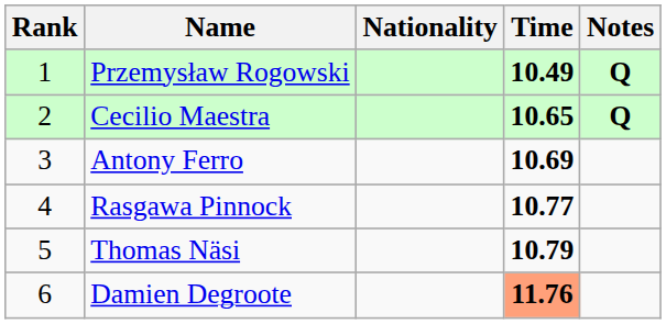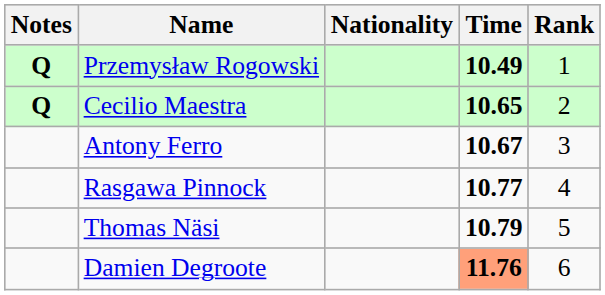 <table class="wikitable sortable" style="text-align:center">
 <tr>
-<th>Rank</th>
+<th>Notes</th>
 <th>Name</th>
 <th>Nationality</th>
 <th>Time</th>
-<th>Notes</th>
+<th>Rank</th>
 </tr>
 <tr bgcolor=ccffcc>
-<td>1</td>
+<td><strong>Q</strong></td>
 <td align=left><a href='#'>Przemysław Rogowski</a></td>
 <td align=left></td>
 <td><strong>10.49</strong></td>
-<td><strong>Q</strong></td>
+<td>1</td>
 </tr>
 <tr bgcolor=ccffcc>
-<td>2</td>
+<td><strong>Q</strong></td>
 <td align=left><a href='#'>Cecilio Maestra</a></td>
 <td align=left></td>
 <td><strong>10.65</strong></td>
-<td><strong>Q</strong></td>
+<td>2</td>
 </tr>
 <tr>
-<td>3</td>
+<td></td>
 <td align=left><a href='#'>Antony Ferro</a></td>
 <td align=left></td>
-<td><strong>10.69</strong></td>
-<td></td>
+<td><strong>10.67</strong></td>
+<td>3</td>
 </tr>
 <tr>
-<td>4</td>
+<td></td>
 <td align=left><a href='#'>Rasgawa Pinnock</a></td>
 <td align=left></td>
 <td><strong>10.77</strong></td>
-<td></td>
+<td>4</td>
 </tr>
 <tr>
-<td>5</td>
+<td></td>
 <td align=left><a href='#'>Thomas Näsi</a></td>
 <td align=left></td>
 <td><strong>10.79</strong></td>
-<td></td>
+<td>5</td>
 </tr>
 <tr>
-<td>6</td>
+<td></td>
 <td align=left><a href='#'>Damien Degroote</a></td>
 <td align=left></td>
 <td style="background: lightsalmon;"><strong>11.76</strong></td>
-<td></td>
+<td>6</td>
 </tr>
 </table>
